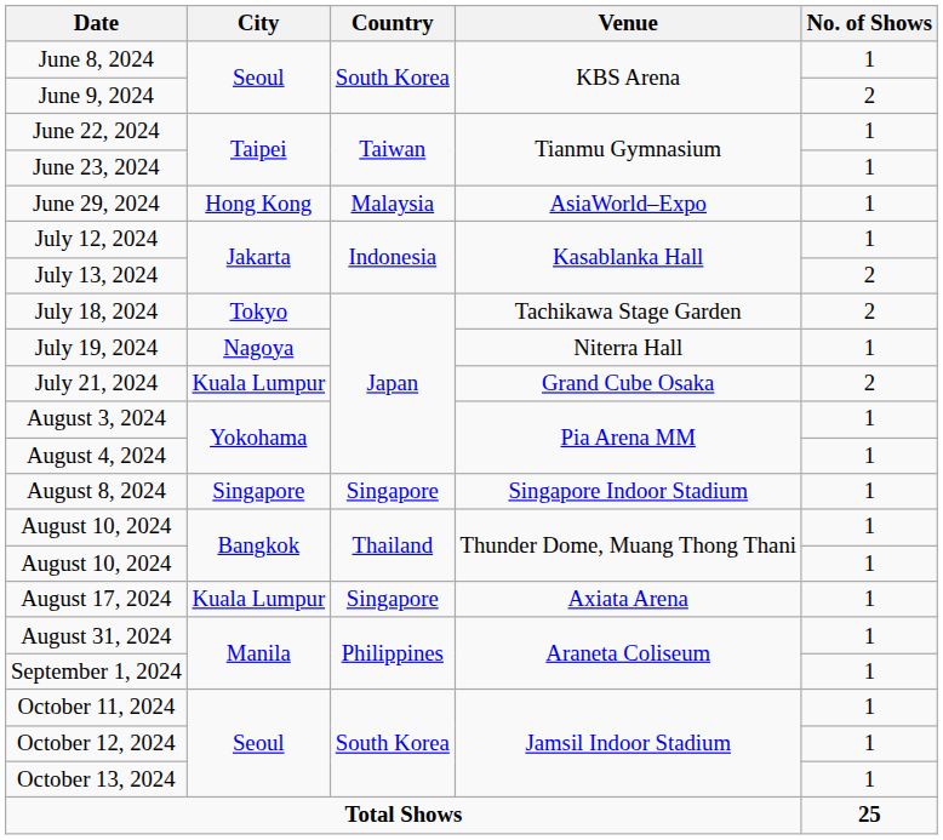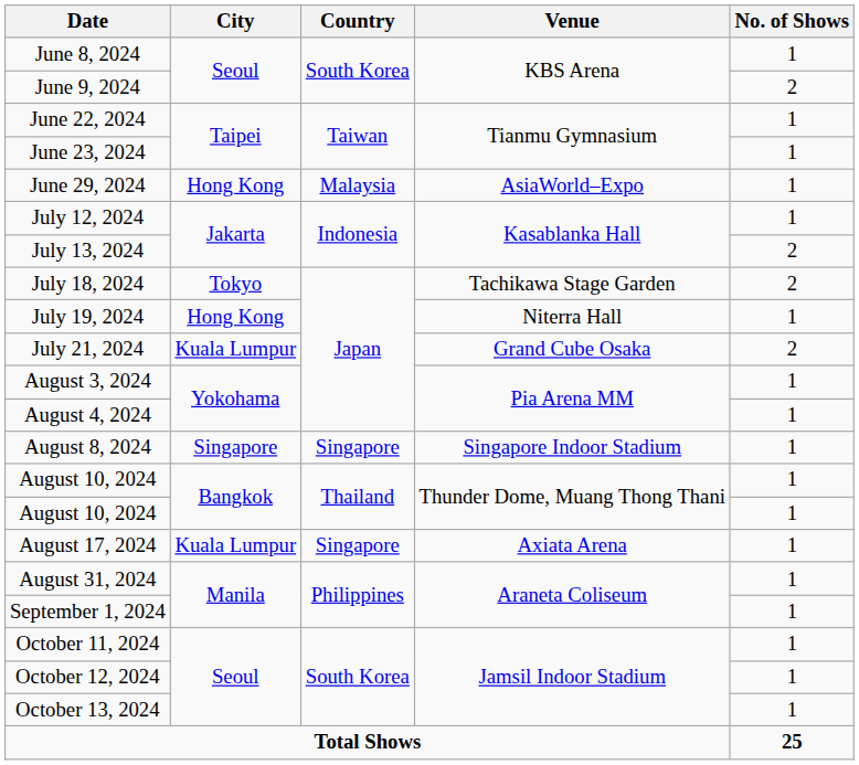 <table class="wikitable plainrowheaders" style="text-align:center;">
 <tr>
 <th scope="col">Date</th>
 <th scope="col">City</th>
 <th scope="col">Country</th>
 <th scope="col">Venue</th>
 <th>No. of Shows</th>
 </tr>
 <tr>
 <td>June 8, 2024</td>
 <td rowspan="2"><a href='#'>Seoul</a></td>
 <td rowspan="2"><a href='#'>South Korea</a></td>
 <td rowspan="2">KBS Arena</td>
 <td>1</td>
 </tr>
 <tr>
 <td>June 9, 2024</td>
 <td>2</td>
 </tr>
 <tr>
 <td>June 22, 2024</td>
 <td rowspan="2"><a href='#'>Taipei</a></td>
 <td rowspan="2"><a href='#'>Taiwan</a></td>
 <td rowspan="2">Tianmu Gymnasium</td>
 <td>1</td>
 </tr>
 <tr>
 <td>June 23, 2024</td>
 <td>1</td>
 </tr>
 <tr>
 <td>June 29, 2024</td>
 <td><a href='#'>Hong Kong</a></td>
 <td><a href='#'>Malaysia</a></td>
 <td><a href='#'>AsiaWorld–Expo</a></td>
 <td>1</td>
 </tr>
 <tr>
 <td>July 12, 2024</td>
 <td rowspan="2"><a href='#'>Jakarta</a></td>
 <td rowspan="2"><a href='#'>Indonesia</a></td>
 <td rowspan="2"><a href='#'>Kasablanka Hall</a></td>
 <td>1</td>
 </tr>
 <tr>
 <td>July 13, 2024</td>
 <td>2</td>
 </tr>
 <tr>
 <td>July 18, 2024</td>
 <td><a href='#'>Tokyo</a></td>
 <td rowspan="5"><a href='#'>Japan</a></td>
 <td>Tachikawa Stage Garden</td>
 <td>2</td>
 </tr>
 <tr>
 <td>July 19, 2024</td>
-<td><a href='#'>Nagoya</a></td>
+<td><a href='#'>Hong Kong</a></td>
 <td>Niterra Hall</td>
 <td>1</td>
 </tr>
 <tr>
 <td>July 21, 2024</td>
 <td><a href='#'>Kuala Lumpur</a></td>
 <td><a href='#'>Grand Cube Osaka</a></td>
 <td>2</td>
 </tr>
 <tr>
 <td>August 3, 2024</td>
 <td rowspan="2"><a href='#'>Yokohama</a></td>
 <td rowspan="2"><a href='#'>Pia Arena MM</a></td>
 <td>1</td>
 </tr>
 <tr>
 <td>August 4, 2024</td>
 <td>1</td>
 </tr>
 <tr>
 <td>August 8, 2024</td>
 <td><a href='#'>Singapore</a></td>
 <td><a href='#'>Singapore</a></td>
 <td><a href='#'>Singapore Indoor Stadium</a></td>
 <td>1</td>
 </tr>
 <tr>
 <td>August 10, 2024</td>
 <td rowspan="2"><a href='#'>Bangkok</a></td>
 <td rowspan="2"><a href='#'>Thailand</a></td>
 <td rowspan="2">Thunder Dome, Muang Thong Thani</td>
 <td>1</td>
 </tr>
 <tr>
 <td>August 10, 2024</td>
 <td>1</td>
 </tr>
 <tr>
 <td>August 17, 2024</td>
 <td><a href='#'>Kuala Lumpur</a></td>
 <td><a href='#'>Singapore</a></td>
 <td><a href='#'>Axiata Arena</a></td>
 <td>1</td>
 </tr>
 <tr>
 <td>August 31, 2024</td>
 <td rowspan="2"><a href='#'>Manila</a></td>
 <td rowspan="2"><a href='#'>Philippines</a></td>
 <td rowspan="2"><a href='#'>Araneta Coliseum</a></td>
 <td>1</td>
 </tr>
 <tr>
 <td>September 1, 2024</td>
 <td>1</td>
 </tr>
 <tr>
 <td>October 11, 2024</td>
 <td rowspan="3"><a href='#'>Seoul</a></td>
 <td rowspan="3"><a href='#'>South Korea</a></td>
 <td rowspan="3"><a href='#'>Jamsil Indoor Stadium</a></td>
 <td>1</td>
 </tr>
 <tr>
 <td>October 12, 2024</td>
 <td>1</td>
 </tr>
 <tr>
 <td>October 13, 2024</td>
 <td>1</td>
 </tr>
 <tr>
 <td colspan="4"><strong>Total Shows</strong></td>
 <td><strong>25</strong></td>
 </tr>
 </table>
